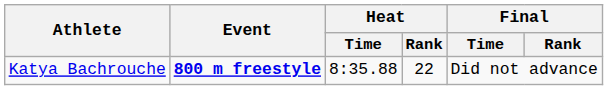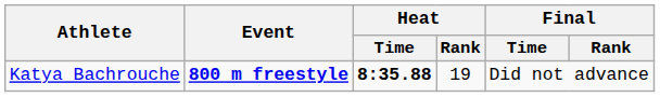 <table class=wikitable style="font-size:90%">
 <tr>
 <th rowspan=2>Athlete</th>
 <th rowspan=2>Event</th>
 <th colspan="2">Heat</th>
 <th colspan="2">Final</th>
 </tr>
 <tr style="font-size:95%">
 <th>Time</th>
 <th>Rank</th>
 <th>Time</th>
 <th>Rank</th>
 </tr>
 <tr align=center>
 <td align=left><a href='#'>Katya Bachrouche</a></td>
 <td align=left><strong><a href='#'>800 m freestyle</a></strong></td>
-<td>8:35.88</td>
-<td>22</td>
+<td><strong>8:35.88</strong></td>
+<td>19</td>
 <td colspan=2>Did not advance</td>
 </tr>
 </table>
